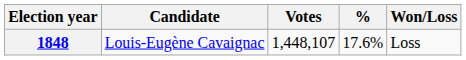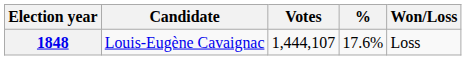 <table class="wikitable">
 <tr>
 <th>Election year</th>
 <th>Candidate</th>
 <th>Votes</th>
 <th>%</th>
 <th>Won/Loss</th>
 </tr>
 <tr>
 <th><a href='#'>1848</a></th>
 <td><a href='#'>Louis-Eugène Cavaignac</a></td>
-<td>1,448,107</td>
+<td>1,444,107</td>
 <td>17.6%</td>
 <td>Loss</td>
 </tr>
 </table>
